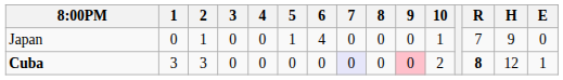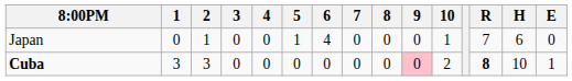 <table border=1 cellspacing=0 width=600 style="margin-left:3em;" class="wikitable">
 <tr style="text-align:center; background-color:#e6e6e6;">
 <th align=left width=28%>8:00PM</th>
 <th width=5.4%%>1</th>
 <th width=5.4%%>2</th>
 <th width=5.4%%>3</th>
 <th width=5.4%%>4</th>
 <th width=5.4%%>5</th>
 <th width=5.4%%>6</th>
 <th width=5.4%%>7</th>
 <th width=5.4%%>8</th>
 <th width=5.4%%>9</th>
 <th width=5.4%>10</th>
 <th rowspan="3" width=0.5%></th>
 <th width=6%>R</th>
 <th width=6%>H</th>
 <th width=6%>E</th>
 </tr>
 <tr style="text-align:center;">
 <td align=left> Japan</td>
 <td>0</td>
 <td>1</td>
 <td>0</td>
 <td>0</td>
 <td>1</td>
 <td>4</td>
 <td>0</td>
 <td>0</td>
 <td>0</td>
 <td>1</td>
 <td>7</td>
-<td>9</td>
+<td>6</td>
 <td>0</td>
 </tr>
 <tr style="text-align:center;">
 <td align=left> <strong>Cuba</strong></td>
 <td>3</td>
 <td>3</td>
 <td>0</td>
 <td>0</td>
 <td>0</td>
 <td>0</td>
-<td style="background: lavender;">0</td>
+<td>0</td>
 <td>0</td>
 <td style="background: pink;">0</td>
 <td>2</td>
 <td><strong>8</strong></td>
-<td>12</td>
+<td>10</td>
 <td>1</td>
 </tr>
 </table>
